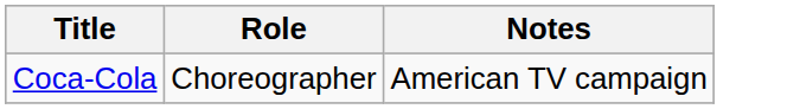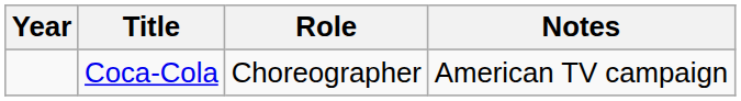 <table class="wikitable">
 <tr>
+<th>Year</th>
 <th>Title</th>
 <th>Role</th>
 <th>Notes</th>
 </tr>
 <tr>
+<td></td>
 <td><a href='#'>Coca-Cola</a></td>
 <td>Choreographer</td>
 <td>American TV campaign</td>
 </tr>
 </table>
